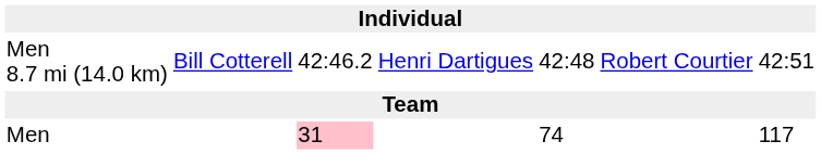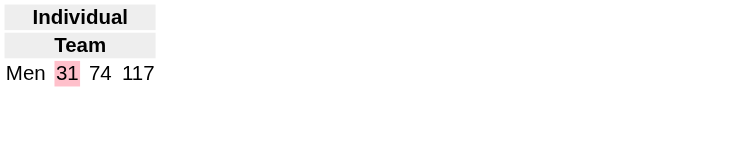 <table>
 <tr>
 <td colspan=7 bgcolor=#eeeeee style=text-align:center;><strong>Individual</strong></td>
-</tr>
-<tr>
-<td>Men<br>8.7 mi (14.0 km)</td>
-<td><a href='#'>Bill Cotterell</a><br></td>
-<td>42:46.2</td>
-<td><a href='#'>Henri Dartigues</a><br></td>
-<td>42:48</td>
-<td><a href='#'>Robert Courtier</a><br></td>
-<td>42:51</td>
 </tr>
 <tr>
 <td colspan=7 bgcolor=#eeeeee style=text-align:center;><strong>Team</strong></td>
 </tr>
 <tr>
 <td>Men</td>
 <td></td>
 <td style="background: pink;">31</td>
 <td></td>
 <td>74</td>
 <td></td>
 <td>117</td>
 </tr>
 </table>
